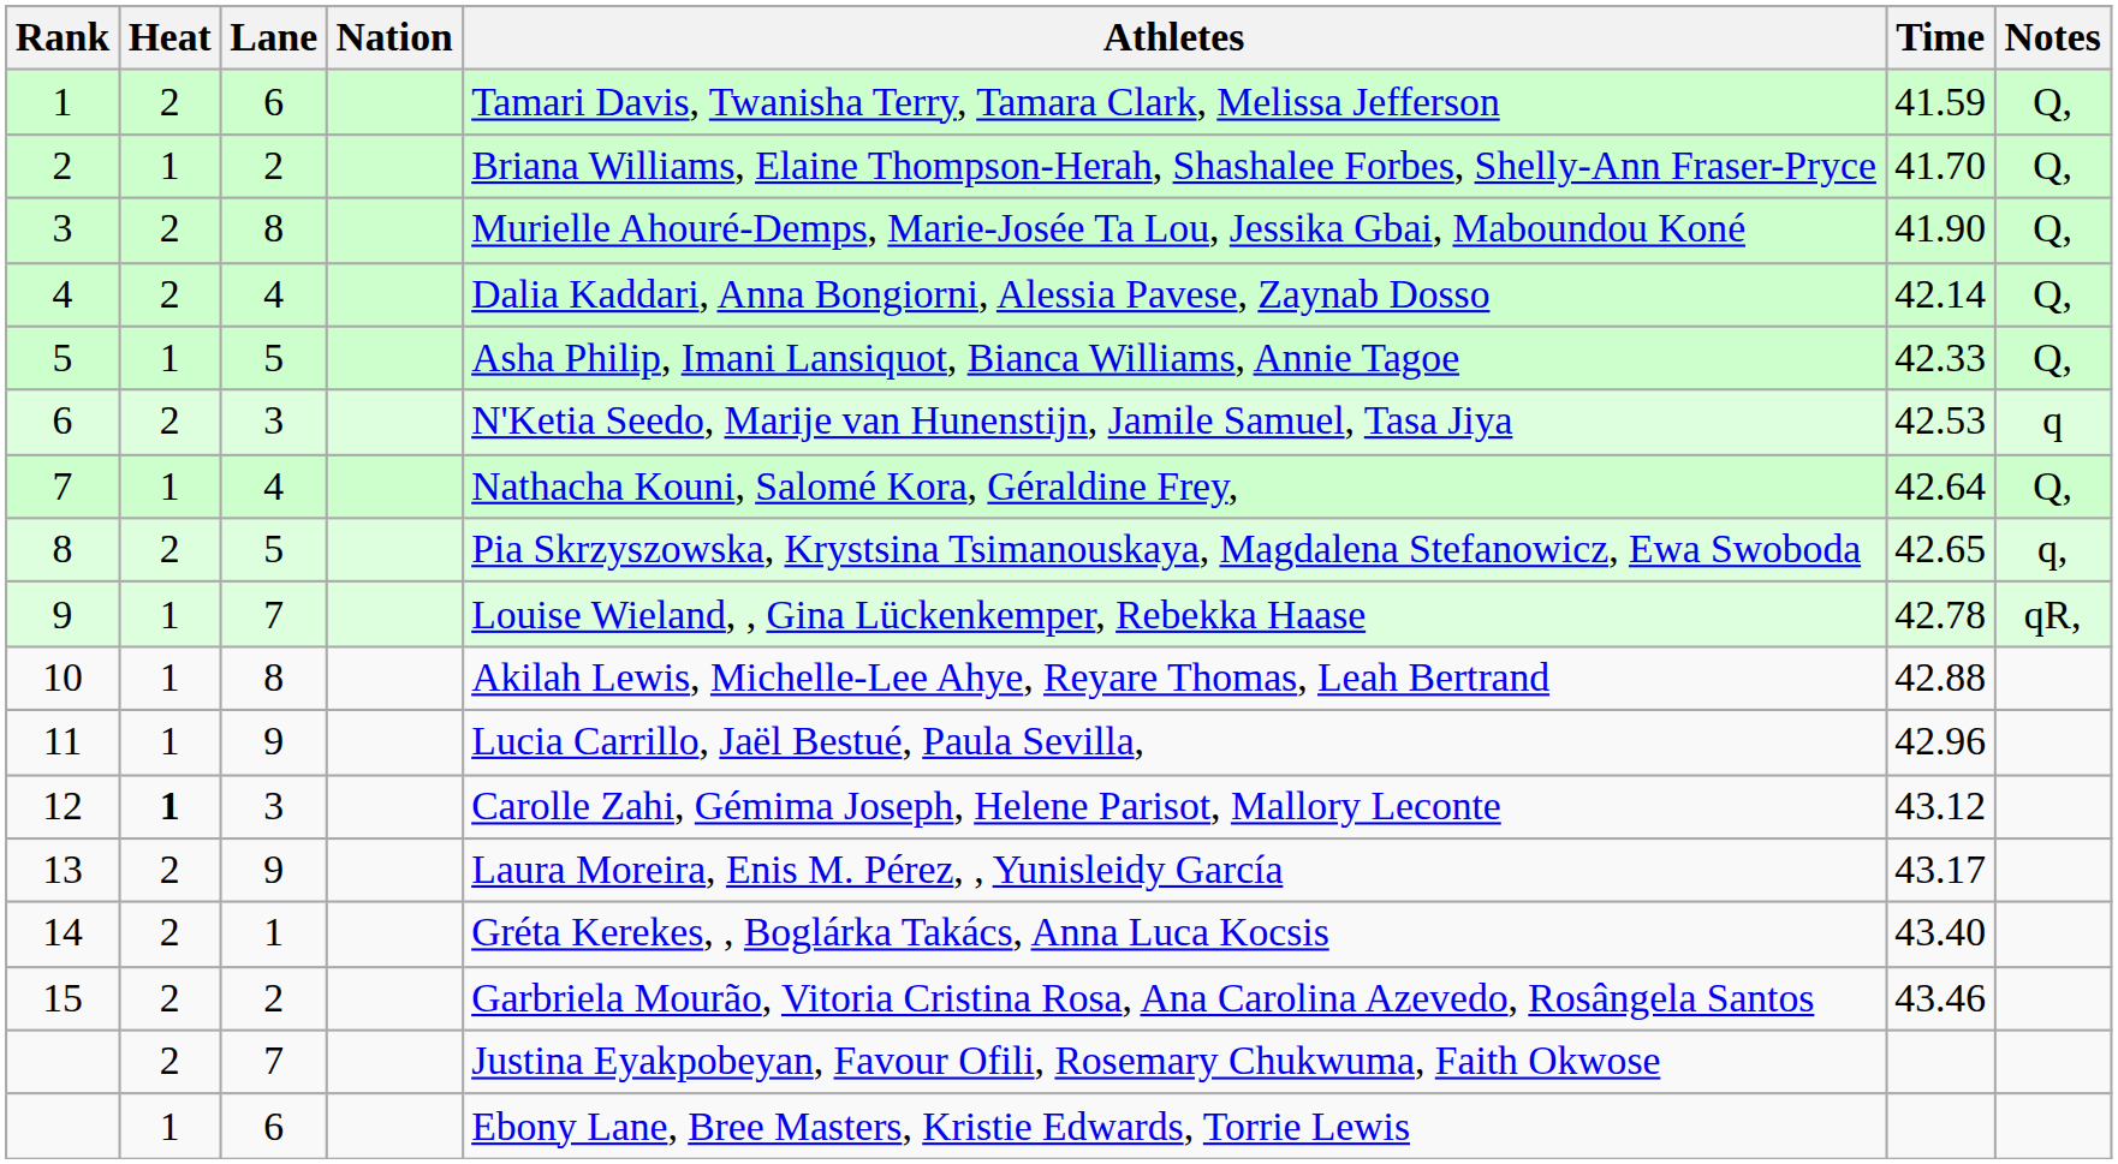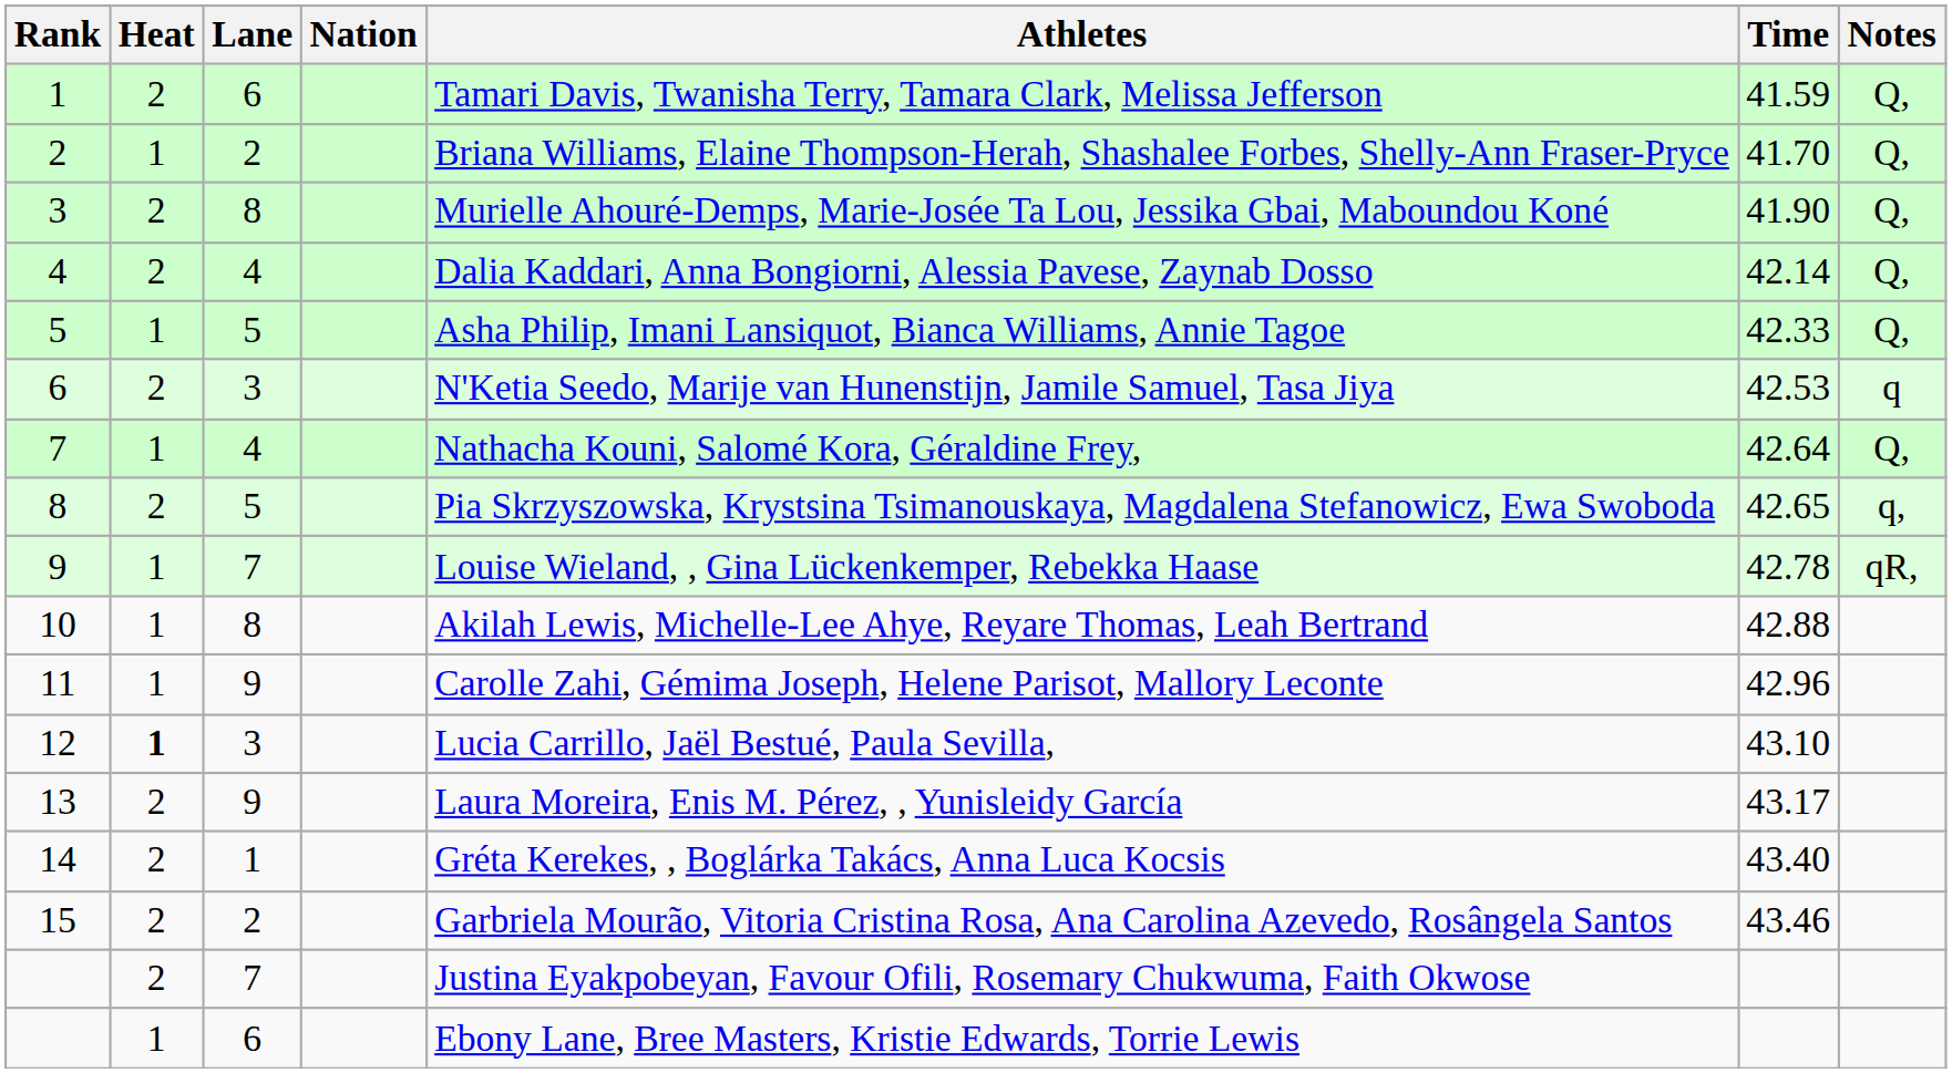 <table class="wikitable sortable" style="text-align:center">
 <tr>
 <th>Rank</th>
 <th>Heat</th>
 <th>Lane</th>
 <th>Nation</th>
 <th>Athletes</th>
 <th>Time</th>
 <th>Notes</th>
 </tr>
 <tr bgcolor=ccffcc>
 <td>1</td>
 <td>2</td>
 <td>6</td>
 <td align="left"></td>
 <td align=left><a href='#'>Tamari Davis</a>, <a href='#'>Twanisha Terry</a>, <a href='#'>Tamara Clark</a>, <a href='#'>Melissa Jefferson</a></td>
 <td>41.59</td>
 <td>Q, </td>
 </tr>
 <tr bgcolor=ccffcc>
 <td>2</td>
 <td>1</td>
 <td>2</td>
 <td align="left"></td>
 <td align="left"><a href='#'>Briana Williams</a>, <a href='#'>Elaine Thompson-Herah</a>, <a href='#'>Shashalee Forbes</a>, <a href='#'>Shelly-Ann Fraser-Pryce</a></td>
 <td>41.70</td>
 <td>Q, </td>
 </tr>
 <tr bgcolor=ccffcc>
 <td>3</td>
 <td>2</td>
 <td>8</td>
 <td align=left></td>
 <td align="left"><a href='#'>Murielle Ahouré-Demps</a>, <a href='#'>Marie-Josée Ta Lou</a>, <a href='#'>Jessika Gbai</a>, <a href='#'>Maboundou Koné</a></td>
 <td>41.90</td>
 <td>Q, </td>
 </tr>
 <tr bgcolor=ccffcc>
 <td>4</td>
 <td>2</td>
 <td>4</td>
 <td align="left"></td>
 <td align="left"><a href='#'>Dalia Kaddari</a>, <a href='#'>Anna Bongiorni</a>, <a href='#'>Alessia Pavese</a>, <a href='#'>Zaynab Dosso</a></td>
 <td>42.14</td>
 <td>Q, </td>
 </tr>
 <tr bgcolor=ccffcc>
 <td>5</td>
 <td>1</td>
 <td>5</td>
 <td align="left"></td>
 <td align="left"><a href='#'>Asha Philip</a>, <a href='#'>Imani Lansiquot</a>, <a href='#'>Bianca Williams</a>, <a href='#'>Annie Tagoe</a></td>
 <td>42.33</td>
 <td>Q, </td>
 </tr>
 <tr bgcolor=ddffdd>
 <td>6</td>
 <td>2</td>
 <td>3</td>
 <td align="left"></td>
 <td align="left"><a href='#'>N'Ketia Seedo</a>, <a href='#'>Marije van Hunenstijn</a>, <a href='#'>Jamile Samuel</a>, <a href='#'>Tasa Jiya</a></td>
 <td>42.53</td>
 <td>q</td>
 </tr>
 <tr bgcolor=ccffcc>
 <td>7</td>
 <td>1</td>
 <td>4</td>
 <td align=left></td>
 <td align="left"><a href='#'>Nathacha Kouni</a>, <a href='#'>Salomé Kora</a>, <a href='#'>Géraldine Frey</a>, </td>
 <td>42.64</td>
 <td>Q, </td>
 </tr>
 <tr bgcolor=ddffdd>
 <td>8</td>
 <td>2</td>
 <td>5</td>
 <td align="left"></td>
 <td align="left"><a href='#'>Pia Skrzyszowska</a>, <a href='#'>Krystsina Tsimanouskaya</a>, <a href='#'>Magdalena Stefanowicz</a>, <a href='#'>Ewa Swoboda</a></td>
 <td>42.65</td>
 <td>q, </td>
 </tr>
 <tr bgcolor=ddffdd>
 <td>9</td>
 <td>1</td>
 <td>7</td>
 <td align=left></td>
 <td align="left"><a href='#'>Louise Wieland</a>, , <a href='#'>Gina Lückenkemper</a>, <a href='#'>Rebekka Haase</a></td>
 <td>42.78</td>
 <td>qR, </td>
 </tr>
 <tr>
 <td>10</td>
 <td>1</td>
 <td>8</td>
 <td align="left"></td>
 <td align="left"><a href='#'>Akilah Lewis</a>, <a href='#'>Michelle-Lee Ahye</a>, <a href='#'>Reyare Thomas</a>, <a href='#'>Leah Bertrand</a></td>
 <td>42.88</td>
 <td></td>
 </tr>
 <tr>
 <td>11</td>
 <td>1</td>
 <td>9</td>
 <td align="left"></td>
-<td align="left"><a href='#'>Lucia Carrillo</a>, <a href='#'>Jaël Bestué</a>, <a href='#'>Paula Sevilla</a>, </td>
+<td align="left"><a href='#'>Carolle Zahi</a>, <a href='#'>Gémima Joseph</a>, <a href='#'>Helene Parisot</a>, <a href='#'>Mallory Leconte</a></td>
 <td>42.96</td>
 <td></td>
 </tr>
 <tr>
 <td>12</td>
 <td><strong>1</strong></td>
 <td>3</td>
 <td align="left"></td>
-<td align="left"><a href='#'>Carolle Zahi</a>, <a href='#'>Gémima Joseph</a>, <a href='#'>Helene Parisot</a>, <a href='#'>Mallory Leconte</a></td>
-<td>43.12</td>
+<td align="left"><a href='#'>Lucia Carrillo</a>, <a href='#'>Jaël Bestué</a>, <a href='#'>Paula Sevilla</a>, </td>
+<td>43.10</td>
 <td></td>
 </tr>
 <tr>
 <td>13</td>
 <td>2</td>
 <td>9</td>
 <td align="left"></td>
 <td align="left"><a href='#'>Laura Moreira</a>, <a href='#'>Enis M. Pérez</a>, , <a href='#'>Yunisleidy García</a></td>
 <td>43.17</td>
 <td></td>
 </tr>
 <tr>
 <td>14</td>
 <td>2</td>
 <td>1</td>
 <td align="left"></td>
 <td align="left"><a href='#'>Gréta Kerekes</a>, , <a href='#'>Boglárka Takács</a>, <a href='#'>Anna Luca Kocsis</a></td>
 <td>43.40</td>
 <td></td>
 </tr>
 <tr>
 <td>15</td>
 <td>2</td>
 <td>2</td>
 <td align="left"></td>
 <td align="left"><a href='#'>Garbriela Mourão</a>, <a href='#'>Vitoria Cristina Rosa</a>, <a href='#'>Ana Carolina Azevedo</a>, <a href='#'>Rosângela Santos</a></td>
 <td>43.46</td>
 <td></td>
 </tr>
 <tr>
 <td></td>
 <td>2</td>
 <td>7</td>
 <td align="left"></td>
 <td align="left"><a href='#'>Justina Eyakpobeyan</a>, <a href='#'>Favour Ofili</a>, <a href='#'>Rosemary Chukwuma</a>, <a href='#'>Faith Okwose</a></td>
 <td></td>
 <td></td>
 </tr>
 <tr>
 <td></td>
 <td>1</td>
 <td>6</td>
 <td align="left"></td>
 <td align="left"><a href='#'>Ebony Lane</a>, <a href='#'>Bree Masters</a>, <a href='#'>Kristie Edwards</a>, <a href='#'>Torrie Lewis</a></td>
 <td></td>
 <td></td>
 </tr>
 </table>
